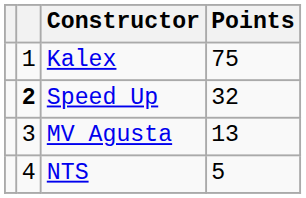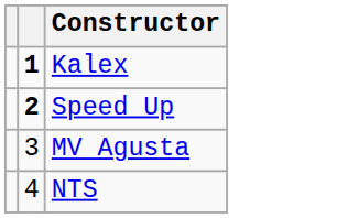 <table class="wikitable" style="font-size: 95%;">
 <tr>
 <th></th>
 <th></th>
 <th>Constructor</th>
-<th>Points</th>
 </tr>
 <tr>
 <td></td>
-<td align=center>1</td>
+<td align=center><strong>1</strong></td>
 <td> <a href='#'>Kalex</a></td>
-<td align=left>75</td>
 </tr>
 <tr>
 <td></td>
 <td align=center><strong>2</strong></td>
 <td> <a href='#'>Speed Up</a></td>
-<td align=left>32</td>
 </tr>
 <tr>
 <td></td>
 <td align=center>3</td>
 <td> <a href='#'>MV Agusta</a></td>
-<td align=left>13</td>
 </tr>
 <tr>
 <td></td>
 <td align=center>4</td>
 <td> <a href='#'>NTS</a></td>
-<td align=left>5</td>
 </tr>
 </table>
